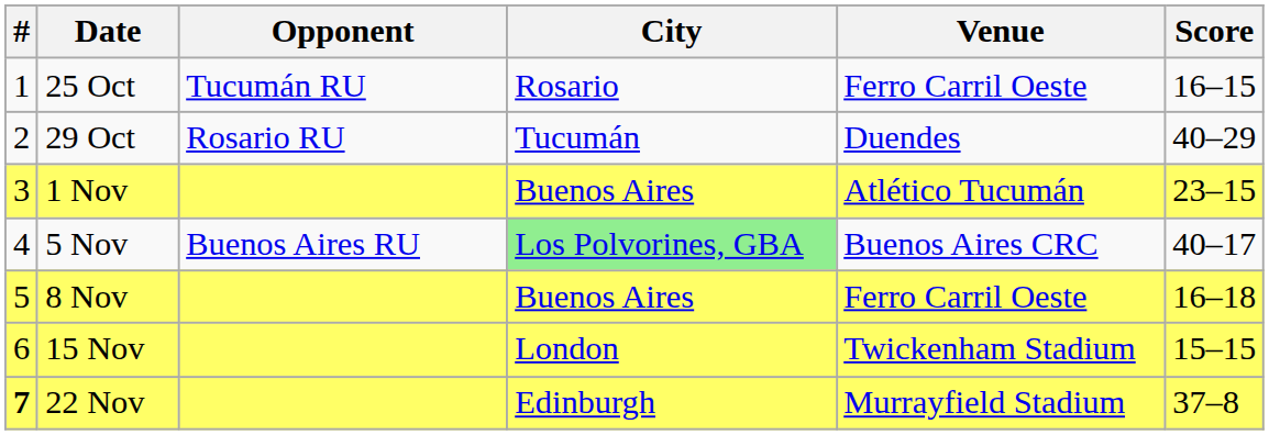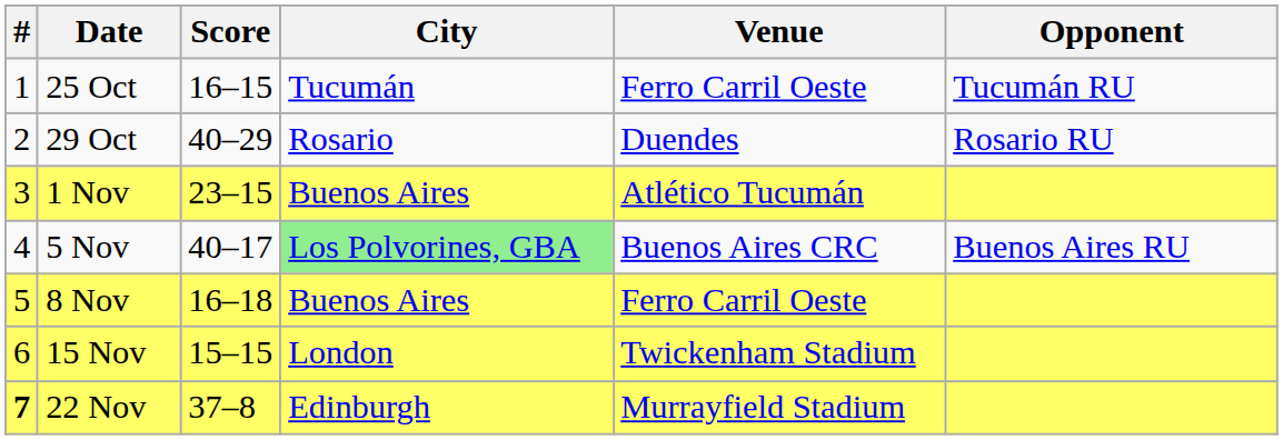 <table class="wikitable sortable">
 <tr>
 <th>#</th>
 <th width=60px>Date</th>
-<th width=150px>Opponent</th>
+<th width=40px>Score</th>
 <th width=150px>City</th>
 <th width=150px>Venue</th>
-<th width=40px>Score</th>
+<th width=150px>Opponent</th>
 </tr>
 <tr>
 <td>1</td>
 <td>25 Oct</td>
+<td>16–15</td>
+<td><a href='#'>Tucumán</a></td>
+<td><a href='#'>Ferro Carril Oeste</a></td>
 <td><a href='#'>Tucumán RU</a></td>
-<td><a href='#'>Rosario</a></td>
-<td><a href='#'>Ferro Carril Oeste</a></td>
-<td>16–15</td>
 </tr>
 <tr>
 <td>2</td>
 <td>29 Oct</td>
+<td>40–29</td>
+<td><a href='#'>Rosario</a></td>
+<td><a href='#'>Duendes</a></td>
 <td><a href='#'>Rosario RU</a></td>
-<td><a href='#'>Tucumán</a></td>
-<td><a href='#'>Duendes</a></td>
-<td>40–29</td>
 </tr>
 <tr bgcolor=#ffff66>
 <td>3</td>
 <td>1 Nov</td>
-<td></td>
+<td>23–15</td>
 <td><a href='#'>Buenos Aires</a></td>
 <td><a href='#'>Atlético Tucumán</a></td>
-<td>23–15</td>
+<td></td>
 </tr>
 <tr>
 <td>4</td>
 <td>5 Nov</td>
-<td><a href='#'>Buenos Aires RU</a></td>
+<td>40–17</td>
 <td style="background: lightgreen;"><a href='#'>Los Polvorines, GBA</a></td>
 <td><a href='#'>Buenos Aires CRC</a></td>
-<td>40–17</td>
+<td><a href='#'>Buenos Aires RU</a></td>
 </tr>
 <tr bgcolor=#ffff66>
 <td>5</td>
 <td>8 Nov</td>
-<td></td>
+<td>16–18</td>
 <td><a href='#'>Buenos Aires</a></td>
 <td><a href='#'>Ferro Carril Oeste</a></td>
-<td>16–18</td>
+<td></td>
 </tr>
 <tr bgcolor=#ffff66>
 <td>6</td>
 <td>15 Nov</td>
-<td></td>
+<td>15–15</td>
 <td><a href='#'>London</a></td>
 <td><a href='#'>Twickenham Stadium</a></td>
-<td>15–15</td>
+<td></td>
 </tr>
 <tr bgcolor=#ffff66>
 <td><strong>7</strong></td>
 <td>22 Nov</td>
-<td></td>
+<td>37–8</td>
 <td><a href='#'>Edinburgh</a></td>
 <td><a href='#'>Murrayfield Stadium</a></td>
-<td>37–8</td>
+<td></td>
 </tr>
 </table>
